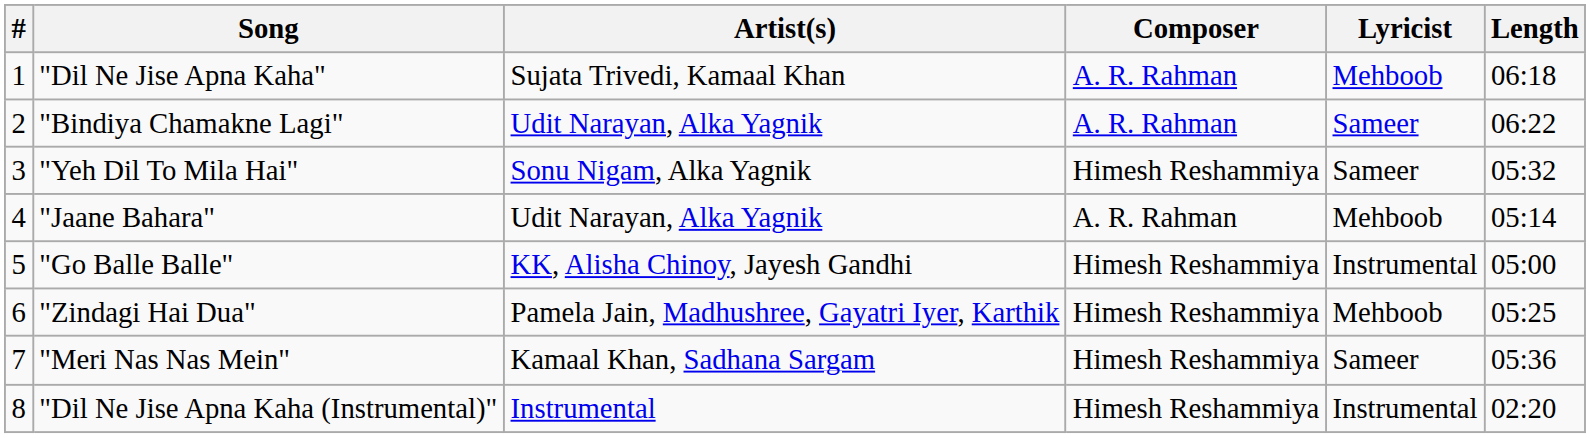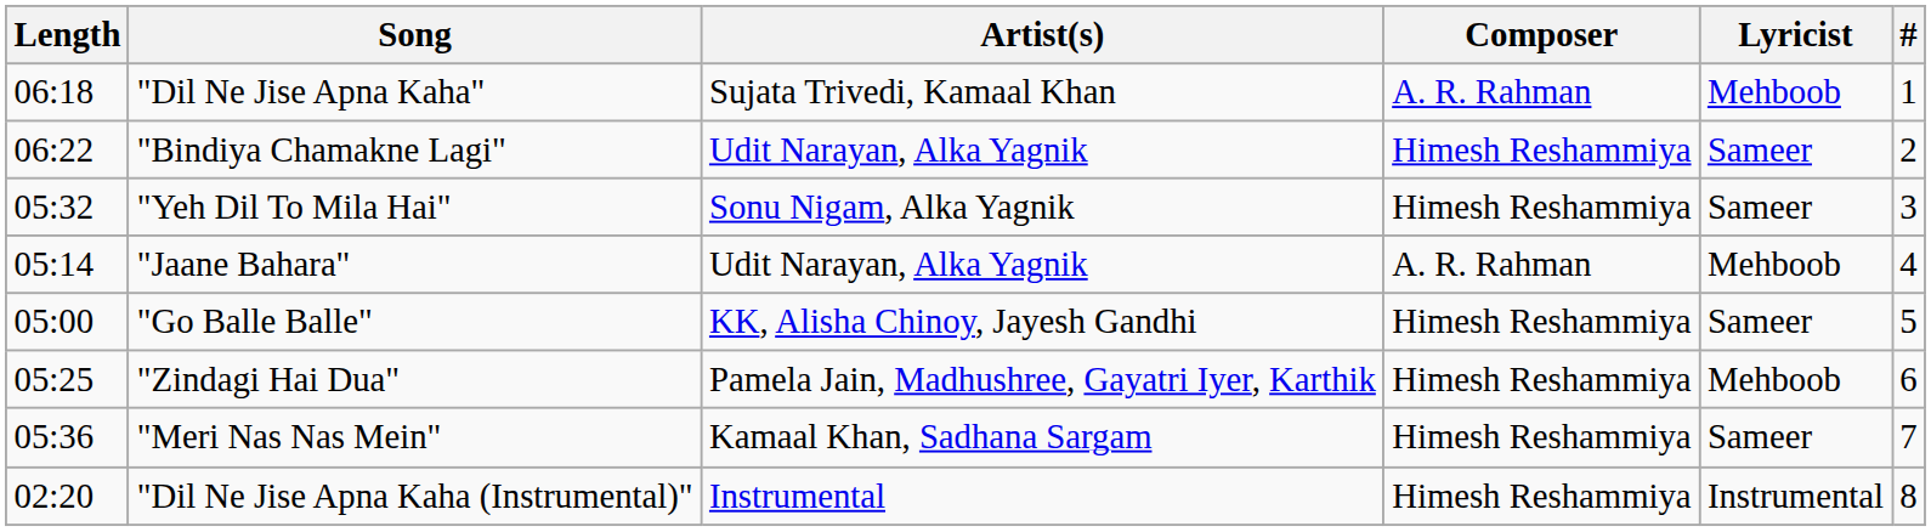 <table class="wikitable tracklist" style="font-size:95%;">
 <tr>
-<th>#</th>
+<th>Length</th>
 <th>Song</th>
 <th>Artist(s)</th>
 <th>Composer</th>
 <th>Lyricist</th>
-<th>Length</th>
+<th>#</th>
 </tr>
 <tr>
-<td>1</td>
+<td>06:18</td>
 <td>"Dil Ne Jise Apna Kaha"</td>
 <td>Sujata Trivedi, Kamaal Khan</td>
 <td><a href='#'>A. R. Rahman</a></td>
 <td><a href='#'>Mehboob</a></td>
-<td>06:18</td>
+<td>1</td>
 </tr>
 <tr>
-<td>2</td>
+<td>06:22</td>
 <td>"Bindiya Chamakne Lagi"</td>
 <td><a href='#'>Udit Narayan</a>, <a href='#'>Alka Yagnik</a></td>
-<td><a href='#'>A. R. Rahman</a></td>
+<td><a href='#'>Himesh Reshammiya</a></td>
 <td><a href='#'>Sameer</a></td>
-<td>06:22</td>
+<td>2</td>
 </tr>
 <tr>
-<td>3</td>
+<td>05:32</td>
 <td>"Yeh Dil To Mila Hai"</td>
 <td><a href='#'>Sonu Nigam</a>, Alka Yagnik</td>
 <td>Himesh Reshammiya</td>
 <td>Sameer</td>
-<td>05:32</td>
+<td>3</td>
 </tr>
 <tr>
-<td>4</td>
+<td>05:14</td>
 <td>"Jaane Bahara"</td>
 <td>Udit Narayan, <a href='#'>Alka Yagnik</a></td>
 <td>A. R. Rahman</td>
 <td>Mehboob</td>
-<td>05:14</td>
+<td>4</td>
 </tr>
 <tr>
-<td>5</td>
+<td>05:00</td>
 <td>"Go Balle Balle"</td>
 <td><a href='#'>KK</a>, <a href='#'>Alisha Chinoy</a>, Jayesh Gandhi</td>
 <td>Himesh Reshammiya</td>
-<td>Instrumental</td>
-<td>05:00</td>
+<td>Sameer</td>
+<td>5</td>
 </tr>
 <tr>
-<td>6</td>
+<td>05:25</td>
 <td>"Zindagi Hai Dua"</td>
 <td>Pamela Jain, <a href='#'>Madhushree</a>, <a href='#'>Gayatri Iyer</a>, <a href='#'>Karthik</a></td>
 <td>Himesh Reshammiya</td>
 <td>Mehboob</td>
-<td>05:25</td>
+<td>6</td>
 </tr>
 <tr>
-<td>7</td>
+<td>05:36</td>
 <td>"Meri Nas Nas Mein"</td>
 <td>Kamaal Khan, <a href='#'>Sadhana Sargam</a></td>
 <td>Himesh Reshammiya</td>
 <td>Sameer</td>
-<td>05:36</td>
+<td>7</td>
 </tr>
 <tr>
-<td>8</td>
+<td>02:20</td>
 <td>"Dil Ne Jise Apna Kaha (Instrumental)"</td>
 <td><a href='#'>Instrumental</a></td>
 <td>Himesh Reshammiya</td>
 <td>Instrumental</td>
-<td>02:20</td>
+<td>8</td>
 </tr>
 </table>
